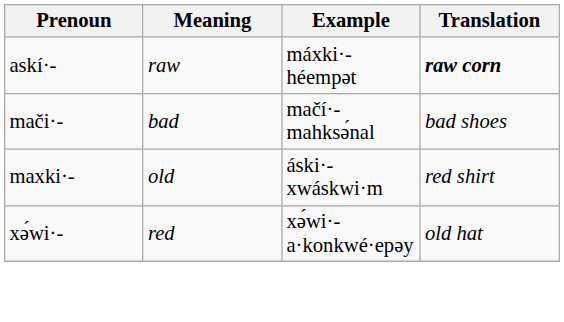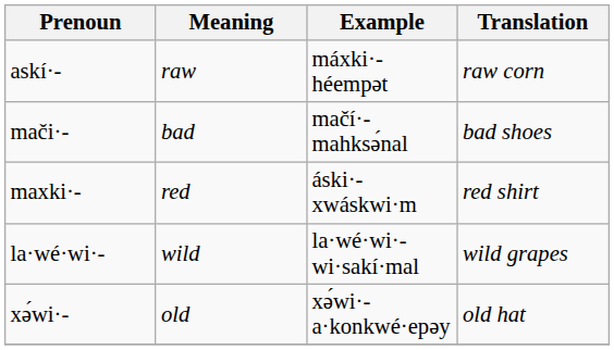 <table class="wikitable" align="center">
 <tr>
 <th width = "100"><strong>Prenoun</strong></th>
 <th width = "100"><strong>Meaning</strong></th>
 <th width = "100"><strong>Example</strong></th>
 <th width = "100"><strong>Translation</strong></th>
 </tr>
 <tr>
 <td>askí·-</td>
 <td><em>raw</em></td>
 <td>máxki·-héempət</td>
-<td><strong><em>raw corn</em></strong></td>
+<td><em>raw corn</em></td>
 </tr>
 <tr>
 <td>mači·-</td>
 <td><em>bad</em></td>
 <td>mačí·-mahksə́nal</td>
 <td><em>bad shoes</em></td>
 </tr>
 <tr>
 <td>maxki·-</td>
-<td><em>old</em></td>
+<td><em>red</em></td>
 <td>áski·-xwáskwi·m</td>
 <td><em>red shirt</em></td>
 </tr>
 <tr>
+<td>la·wé·wi·-</td>
+<td><em>wild</em></td>
+<td>la·wé·wi·-wi·sakí·mal</td>
+<td><em>wild grapes</em></td>
+</tr>
+<tr>
 <td>xə́wi·-</td>
-<td><em>red</em></td>
+<td><em>old</em></td>
 <td>xə́wi·-a·konkwé·epəy</td>
 <td><em>old hat</em></td>
 </tr>
 <tr>
 </tr>
 </table>
